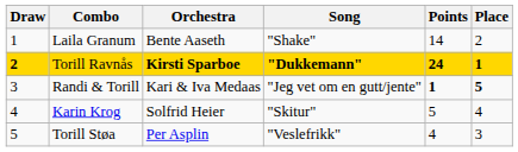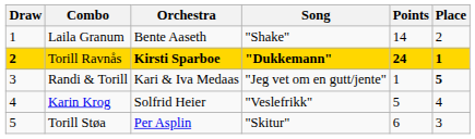 <table class="sortable wikitable" style="margin: 1em auto 1em auto">
 <tr>
 <th>Draw</th>
 <th>Combo</th>
 <th>Orchestra</th>
 <th>Song</th>
 <th>Points</th>
 <th>Place</th>
 </tr>
 <tr>
 <td>1</td>
 <td>Laila Granum</td>
 <td>Bente Aaseth</td>
 <td>"Shake"</td>
 <td>14</td>
 <td>2</td>
 </tr>
 <tr bgcolor="#FFD700">
 <td><strong>2</strong></td>
 <td>Torill Ravnås</td>
 <td><strong>Kirsti Sparboe</strong></td>
 <td><strong>"Dukkemann"</strong></td>
 <td><strong>24</strong></td>
 <td><strong>1</strong></td>
 </tr>
 <tr>
 <td>3</td>
 <td>Randi & Torill</td>
 <td>Kari & Iva Medaas</td>
 <td>"Jeg vet om en gutt/jente"</td>
-<td><strong>1</strong></td>
+<td>1</td>
 <td><strong>5</strong></td>
 </tr>
 <tr>
 <td>4</td>
 <td><a href='#'>Karin Krog</a></td>
 <td>Solfrid Heier</td>
-<td>"Skitur"</td>
+<td>"Veslefrikk"</td>
 <td>5</td>
 <td>4</td>
 </tr>
 <tr>
 <td>5</td>
 <td>Torill Støa</td>
 <td><a href='#'>Per Asplin</a></td>
-<td>"Veslefrikk"</td>
-<td>4</td>
+<td>"Skitur"</td>
+<td>6</td>
 <td>3</td>
 </tr>
 </table>
